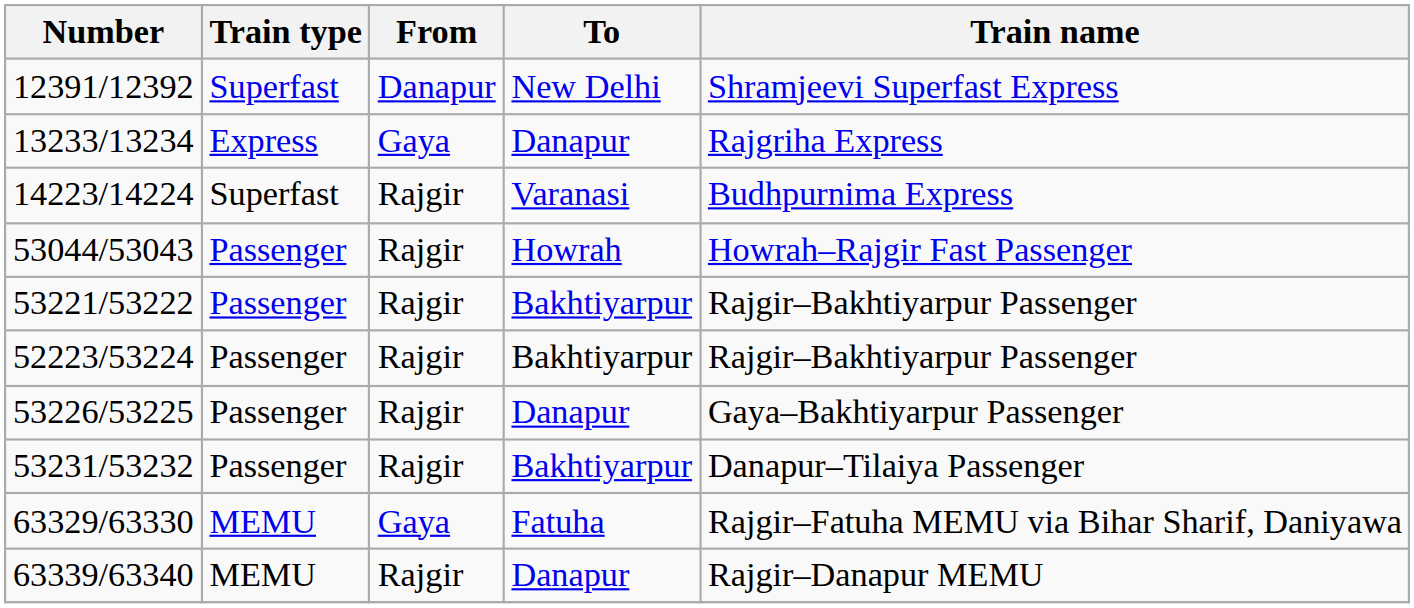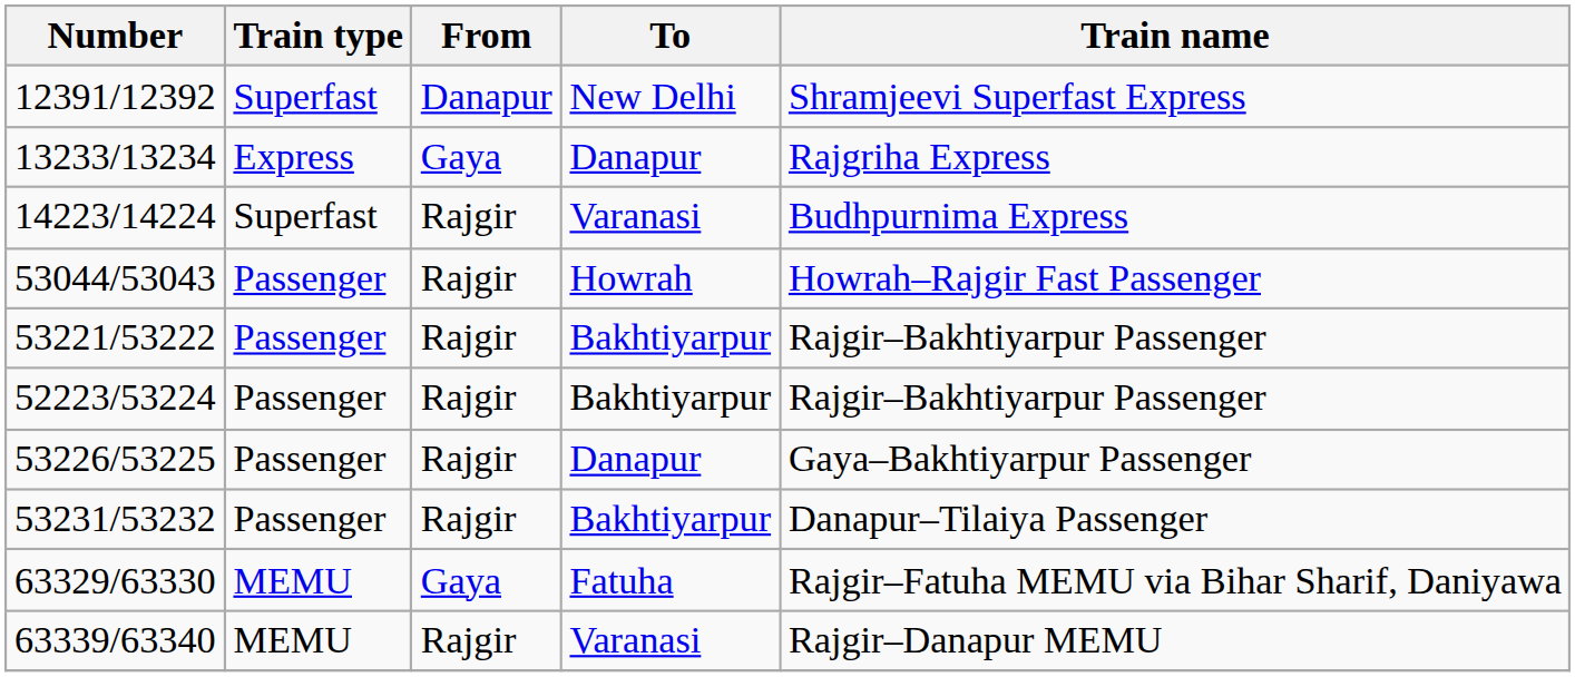 <table class="wikitable sortable">
 <tr>
 <th>Number</th>
 <th>Train type</th>
 <th>From</th>
 <th>To</th>
 <th>Train name</th>
 </tr>
 <tr>
 <td>12391/12392</td>
 <td><a href='#'>Superfast</a></td>
 <td><a href='#'>Danapur</a></td>
 <td><a href='#'>New Delhi</a></td>
 <td><a href='#'>Shramjeevi Superfast Express</a></td>
 </tr>
 <tr>
 <td>13233/13234</td>
 <td><a href='#'>Express</a></td>
 <td><a href='#'>Gaya</a></td>
 <td><a href='#'>Danapur</a></td>
 <td><a href='#'>Rajgriha Express</a></td>
 </tr>
 <tr>
 <td>14223/14224</td>
 <td>Superfast</td>
 <td>Rajgir</td>
 <td><a href='#'>Varanasi</a></td>
 <td><a href='#'>Budhpurnima Express</a></td>
 </tr>
 <tr>
 <td>53044/53043</td>
 <td><a href='#'>Passenger</a></td>
 <td>Rajgir</td>
 <td><a href='#'>Howrah</a></td>
 <td><a href='#'>Howrah–Rajgir Fast Passenger</a></td>
 </tr>
 <tr>
 <td>53221/53222</td>
 <td><a href='#'>Passenger</a></td>
 <td>Rajgir</td>
 <td><a href='#'>Bakhtiyarpur</a></td>
 <td>Rajgir–Bakhtiyarpur Passenger</td>
 </tr>
 <tr>
 <td>52223/53224</td>
 <td>Passenger</td>
 <td>Rajgir</td>
 <td>Bakhtiyarpur</td>
 <td>Rajgir–Bakhtiyarpur Passenger</td>
 </tr>
 <tr>
 <td>53226/53225</td>
 <td>Passenger</td>
 <td>Rajgir</td>
 <td><a href='#'>Danapur</a></td>
 <td>Gaya–Bakhtiyarpur Passenger</td>
 </tr>
 <tr>
 <td>53231/53232</td>
 <td>Passenger</td>
 <td>Rajgir</td>
 <td><a href='#'>Bakhtiyarpur</a></td>
 <td>Danapur–Tilaiya Passenger</td>
 </tr>
 <tr>
 <td>63329/63330</td>
 <td><a href='#'>MEMU</a></td>
 <td><a href='#'>Gaya</a></td>
 <td><a href='#'>Fatuha</a></td>
 <td>Rajgir–Fatuha MEMU via Bihar Sharif, Daniyawa</td>
 </tr>
 <tr>
 <td>63339/63340</td>
 <td>MEMU</td>
 <td>Rajgir</td>
-<td><a href='#'>Danapur</a></td>
+<td><a href='#'>Varanasi</a></td>
 <td>Rajgir–Danapur MEMU</td>
 </tr>
 <tr>
 </tr>
 </table>
